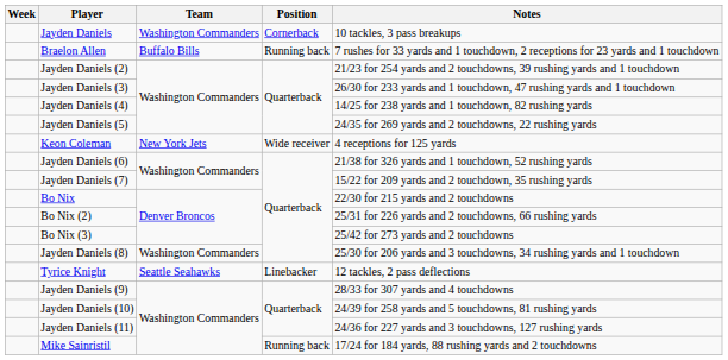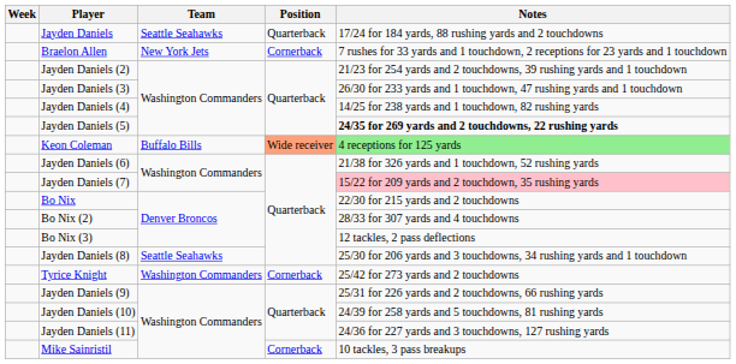 <table class="wikitable sortable">
 <tr>
 <th>Week</th>
 <th>Player</th>
 <th>Team</th>
 <th>Position</th>
 <th>Notes</th>
 </tr>
 <tr>
 <td></td>
 <td><a href='#'>Jayden Daniels</a></td>
-<td><a href='#'>Washington Commanders</a></td>
-<td><a href='#'>Cornerback</a></td>
-<td>10 tackles, 3 pass breakups</td>
+<td><a href='#'>Seattle Seahawks</a></td>
+<td>Quarterback</td>
+<td>17/24 for 184 yards, 88 rushing yards and 2 touchdowns</td>
 </tr>
 <tr>
 <td></td>
 <td><a href='#'>Braelon Allen</a></td>
-<td><a href='#'>Buffalo Bills</a></td>
-<td>Running back</td>
+<td><a href='#'>New York Jets</a></td>
+<td><a href='#'>Cornerback</a></td>
 <td>7 rushes for 33 yards and 1 touchdown, 2 receptions for 23 yards and 1 touchdown</td>
 </tr>
 <tr>
 <td></td>
 <td>Jayden Daniels (2)</td>
 <td rowspan="4">Washington Commanders</td>
 <td rowspan="4">Quarterback</td>
 <td>21/23 for 254 yards and 2 touchdowns, 39 rushing yards and 1 touchdown</td>
 </tr>
 <tr>
 <td></td>
 <td>Jayden Daniels (3)</td>
 <td>26/30 for 233 yards and 1 touchdown, 47 rushing yards and 1 touchdown</td>
 </tr>
 <tr>
 <td></td>
 <td>Jayden Daniels (4)</td>
 <td>14/25 for 238 yards and 1 touchdown, 82 rushing yards</td>
 </tr>
 <tr>
 <td></td>
 <td>Jayden Daniels (5)</td>
-<td>24/35 for 269 yards and 2 touchdowns, 22 rushing yards</td>
+<td><strong>24/35 for 269 yards and 2 touchdowns, 22 rushing yards</strong></td>
 </tr>
 <tr>
 <td></td>
 <td><a href='#'>Keon Coleman</a></td>
-<td><a href='#'>New York Jets</a></td>
-<td>Wide receiver</td>
-<td>4 receptions for 125 yards</td>
+<td><a href='#'>Buffalo Bills</a></td>
+<td style="background: lightsalmon;">Wide receiver</td>
+<td style="background: lightgreen;">4 receptions for 125 yards</td>
 </tr>
 <tr>
 <td></td>
 <td>Jayden Daniels (6)</td>
 <td rowspan="2">Washington Commanders</td>
 <td rowspan="6">Quarterback</td>
 <td>21/38 for 326 yards and 1 touchdown, 52 rushing yards</td>
 </tr>
 <tr>
 <td></td>
 <td>Jayden Daniels (7)</td>
-<td>15/22 for 209 yards and 2 touchdown, 35 rushing yards</td>
+<td style="background: pink;">15/22 for 209 yards and 2 touchdown, 35 rushing yards</td>
 </tr>
 <tr>
 <td></td>
 <td><a href='#'>Bo Nix</a></td>
 <td rowspan="3"><a href='#'>Denver Broncos</a></td>
 <td>22/30 for 215 yards and 2 touchdowns</td>
 </tr>
 <tr>
 <td></td>
 <td>Bo Nix (2)</td>
-<td>25/31 for 226 yards and 2 touchdowns, 66 rushing yards</td>
+<td>28/33 for 307 yards and 4 touchdowns</td>
 </tr>
 <tr>
 <td></td>
 <td>Bo Nix (3)</td>
-<td>25/42 for 273 yards and 2 touchdowns</td>
+<td>12 tackles, 2 pass deflections</td>
 </tr>
 <tr>
 <td></td>
 <td>Jayden Daniels (8)</td>
-<td>Washington Commanders</td>
+<td><a href='#'>Seattle Seahawks</a></td>
 <td>25/30 for 206 yards and 3 touchdowns, 34 rushing yards and 1 touchdown</td>
 </tr>
 <tr>
 <td></td>
 <td><a href='#'>Tyrice Knight</a></td>
-<td><a href='#'>Seattle Seahawks</a></td>
-<td>Linebacker</td>
-<td>12 tackles, 2 pass deflections</td>
+<td><a href='#'>Washington Commanders</a></td>
+<td><a href='#'>Cornerback</a></td>
+<td>25/42 for 273 yards and 2 touchdowns</td>
 </tr>
 <tr>
 <td></td>
 <td>Jayden Daniels (9)</td>
 <td rowspan="4">Washington Commanders</td>
 <td rowspan="3">Quarterback</td>
-<td>28/33 for 307 yards and 4 touchdowns</td>
+<td>25/31 for 226 yards and 2 touchdowns, 66 rushing yards</td>
 </tr>
 <tr>
 <td></td>
 <td>Jayden Daniels (10)</td>
 <td>24/39 for 258 yards and 5 touchdowns, 81 rushing yards</td>
 </tr>
 <tr>
 <td></td>
 <td>Jayden Daniels (11)</td>
 <td>24/36 for 227 yards and 3 touchdowns, 127 rushing yards</td>
 </tr>
 <tr>
 <td></td>
 <td><a href='#'>Mike Sainristil</a></td>
-<td>Running back</td>
-<td>17/24 for 184 yards, 88 rushing yards and 2 touchdowns</td>
+<td><a href='#'>Cornerback</a></td>
+<td>10 tackles, 3 pass breakups</td>
 </tr>
 </table>
